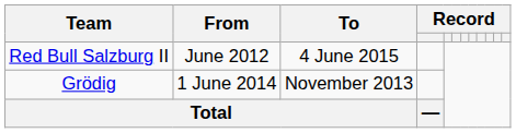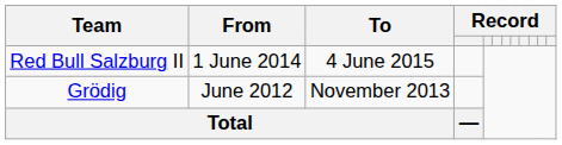 <table class="wikitable" style="text-align: center">
 <tr>
 <th rowspan="2">Team</th>
 <th rowspan="2">From</th>
 <th rowspan="2">To</th>
 <th colspan="9">Record</th>
 </tr>
 <tr>
 <th></th>
 <th></th>
 <th></th>
 <th></th>
 <th></th>
 <th></th>
 <th></th>
 <th></th>
 <th></th>
 </tr>
 <tr>
 <td><a href='#'>Red Bull Salzburg</a> II</td>
-<td>June 2012</td>
+<td>1 June 2014</td>
 <td>4 June 2015<br></td>
 <td></td>
 </tr>
 <tr>
 <td><a href='#'>Grödig</a></td>
-<td>1 June 2014</td>
+<td>June 2012</td>
 <td>November 2013<br></td>
 <td></td>
 </tr>
 <tr>
 <th colspan="3">Total<br></th>
 <th>—</th>
 </tr>
 </table>
